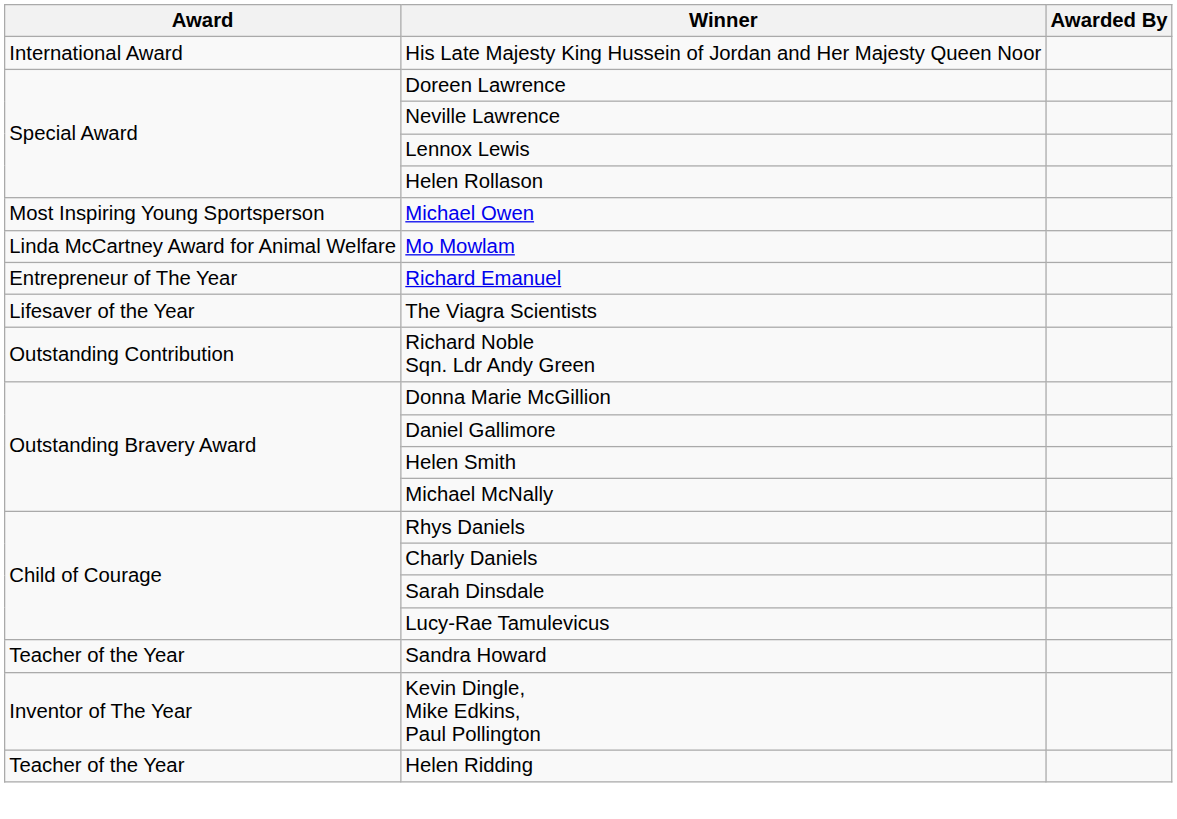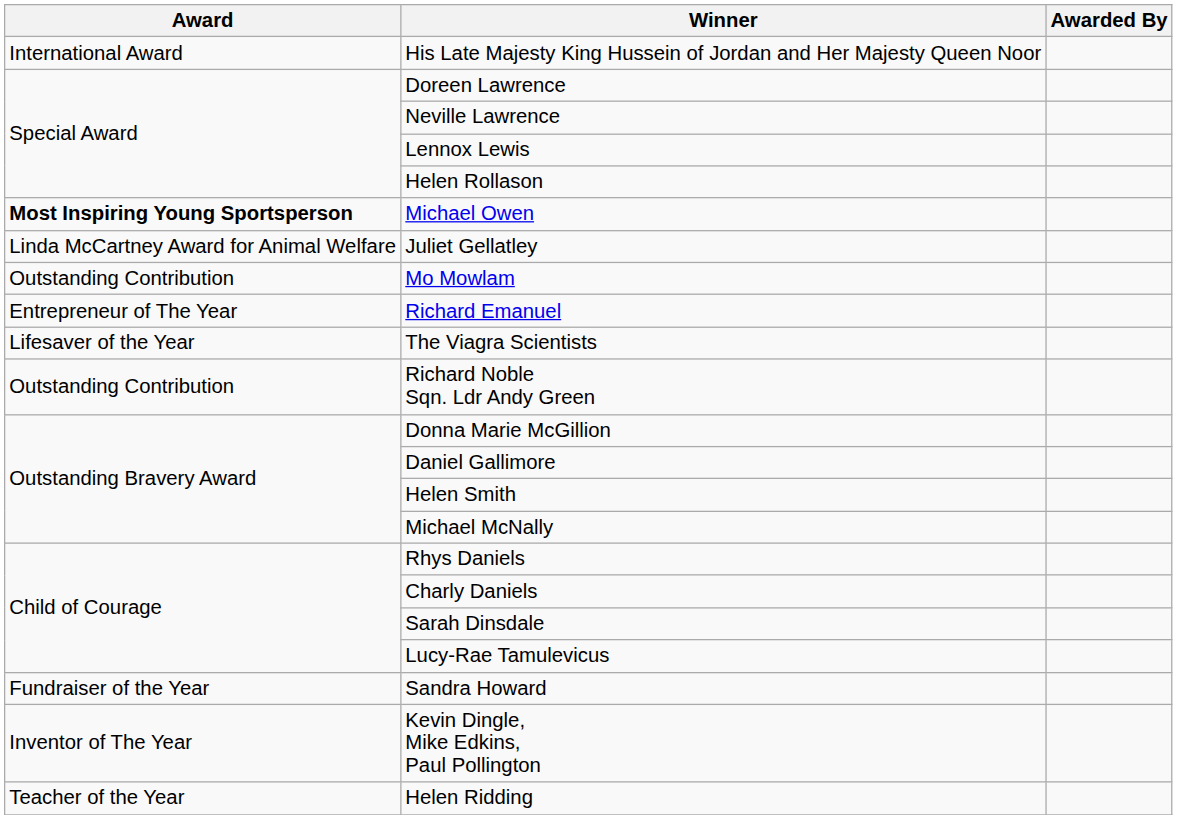 <table class="wikitable sortable">
 <tr>
 <th>Award</th>
 <th>Winner</th>
 <th>Awarded By</th>
 </tr>
 <tr>
 <td>International Award</td>
 <td>His Late Majesty King Hussein of Jordan and Her Majesty Queen Noor</td>
 <td></td>
 </tr>
 <tr>
 <td rowspan=4>Special Award</td>
 <td>Doreen Lawrence</td>
 <td></td>
 </tr>
 <tr>
 <td>Neville Lawrence</td>
 <td></td>
 </tr>
 <tr>
 <td>Lennox Lewis</td>
 <td></td>
 </tr>
 <tr>
 <td>Helen Rollason</td>
 <td></td>
 </tr>
 <tr>
-<td>Most Inspiring Young Sportsperson</td>
+<td><strong>Most Inspiring Young Sportsperson</strong></td>
 <td><a href='#'>Michael Owen</a></td>
 <td></td>
 </tr>
 <tr>
 <td>Linda McCartney Award for Animal Welfare</td>
+<td>Juliet Gellatley</td>
+<td></td>
+</tr>
+<tr>
+<td>Outstanding Contribution</td>
 <td><a href='#'>Mo Mowlam</a></td>
 <td></td>
 </tr>
 <tr>
 <td>Entrepreneur of The Year</td>
 <td><a href='#'>Richard Emanuel</a></td>
 <td></td>
 </tr>
 <tr>
 <td>Lifesaver of the Year</td>
 <td>The Viagra Scientists</td>
 <td></td>
 </tr>
 <tr>
 <td>Outstanding Contribution</td>
 <td>Richard Noble<br>Sqn. Ldr Andy Green</td>
 <td></td>
 </tr>
 <tr>
 <td rowspan=4>Outstanding Bravery Award</td>
 <td>Donna Marie McGillion</td>
 <td></td>
 </tr>
 <tr>
 <td>Daniel Gallimore</td>
 <td></td>
 </tr>
 <tr>
 <td>Helen Smith</td>
 <td></td>
 </tr>
 <tr>
 <td>Michael McNally</td>
 <td></td>
 </tr>
 <tr>
 <td rowspan=4>Child of Courage</td>
 <td>Rhys Daniels</td>
 <td></td>
 </tr>
 <tr>
 <td>Charly Daniels</td>
 <td></td>
 </tr>
 <tr>
 <td>Sarah Dinsdale</td>
 <td></td>
 </tr>
 <tr>
 <td>Lucy-Rae Tamulevicus</td>
 <td></td>
 </tr>
 <tr>
-<td>Teacher of the Year</td>
+<td>Fundraiser of the Year</td>
 <td>Sandra Howard</td>
 <td></td>
 </tr>
 <tr>
 <td>Inventor of The Year</td>
 <td>Kevin Dingle,<br>Mike Edkins,<br>Paul Pollington</td>
 <td></td>
 </tr>
 <tr>
 <td>Teacher of the Year</td>
 <td>Helen Ridding</td>
 <td></td>
 </tr>
 </table>
